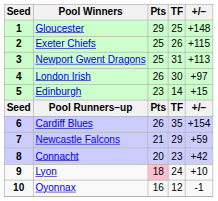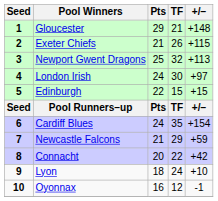 <table class="wikitable" style="text-align: center;">
 <tr>
 <th>Seed</th>
 <th>Pool Winners</th>
 <th>Pts</th>
 <th>TF</th>
 <th>+/−</th>
 </tr>
 <tr bgcolor="#ccffcc">
 <td><strong>1</strong></td>
 <td align=left> <a href='#'>Gloucester</a></td>
 <td>29</td>
-<td>25</td>
+<td>21</td>
 <td>+148</td>
 </tr>
 <tr bgcolor="#ccffcc">
 <td><strong>2</strong></td>
 <td align=left> <a href='#'>Exeter Chiefs</a></td>
-<td>25</td>
+<td>21</td>
 <td>26</td>
 <td>+115</td>
 </tr>
 <tr bgcolor="#ccffcc">
 <td><strong>3</strong></td>
 <td align=left> <a href='#'>Newport Gwent Dragons</a></td>
 <td>25</td>
-<td>31</td>
+<td>32</td>
 <td>+113</td>
 </tr>
 <tr bgcolor="#ccffcc">
 <td><strong>4</strong></td>
 <td align=left> <a href='#'>London Irish</a></td>
-<td>26</td>
+<td>24</td>
 <td>30</td>
 <td>+97</td>
 </tr>
 <tr bgcolor="#ccffcc">
 <td><strong>5</strong></td>
 <td align=left> <a href='#'>Edinburgh</a></td>
-<td>23</td>
-<td>14</td>
+<td>22</td>
+<td>15</td>
 <td>+15</td>
 </tr>
 <tr>
 <th>Seed</th>
 <th>Pool Runners–up</th>
 <th>Pts</th>
 <th>TF</th>
 <th>+/−</th>
 </tr>
 <tr bgcolor="#ccccff">
 <td><strong>6</strong></td>
 <td align=left> <a href='#'>Cardiff Blues</a></td>
-<td>26</td>
+<td>24</td>
 <td>35</td>
 <td>+154</td>
 </tr>
 <tr bgcolor="#ccccff">
 <td><strong>7</strong></td>
 <td align=left> <a href='#'>Newcastle Falcons</a></td>
 <td>21</td>
 <td>29</td>
 <td>+59</td>
 </tr>
 <tr bgcolor="#ccccff">
 <td><strong>8</strong></td>
 <td align=left> <a href='#'>Connacht</a></td>
 <td>20</td>
-<td>23</td>
+<td>22</td>
 <td>+42</td>
 </tr>
 <tr>
 <td><strong>9</strong></td>
 <td align=left> <a href='#'>Lyon</a></td>
-<td style="background: pink;">18</td>
+<td>18</td>
 <td>24</td>
 <td>+10</td>
 </tr>
 <tr>
 <td><strong>10</strong></td>
 <td align=left> <a href='#'>Oyonnax</a></td>
 <td>16</td>
 <td>12</td>
 <td>-1</td>
 </tr>
 <tr>
 </tr>
 </table>
